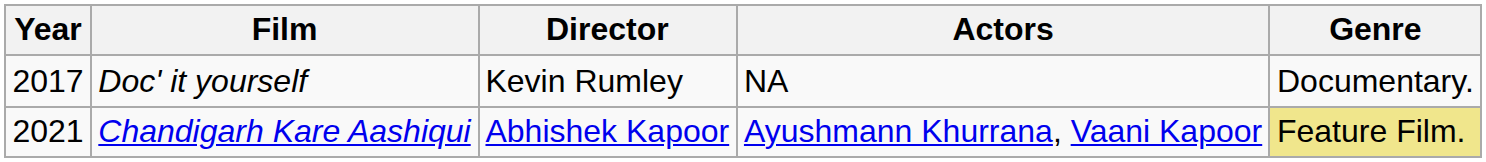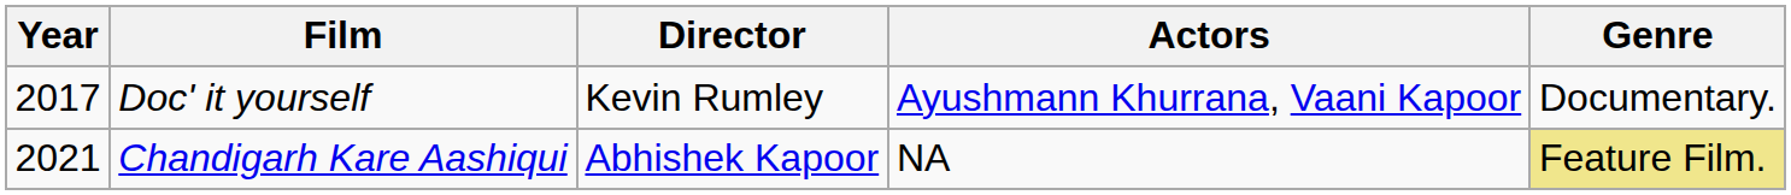 <table class="wikitable">
 <tr>
 <th>Year</th>
 <th>Film</th>
 <th>Director</th>
 <th>Actors</th>
 <th>Genre</th>
 </tr>
 <tr>
 <td>2017</td>
 <td><em>Doc' it yourself</em></td>
 <td>Kevin Rumley</td>
-<td>NA</td>
+<td><a href='#'>Ayushmann Khurrana</a>, <a href='#'>Vaani Kapoor</a></td>
 <td>Documentary.</td>
 </tr>
 <tr>
 <td>2021</td>
 <td><em><a href='#'>Chandigarh Kare Aashiqui</a></em></td>
 <td><a href='#'>Abhishek Kapoor</a></td>
-<td><a href='#'>Ayushmann Khurrana</a>, <a href='#'>Vaani Kapoor</a></td>
+<td>NA</td>
 <td style="background: khaki;">Feature Film.</td>
 </tr>
 </table>
